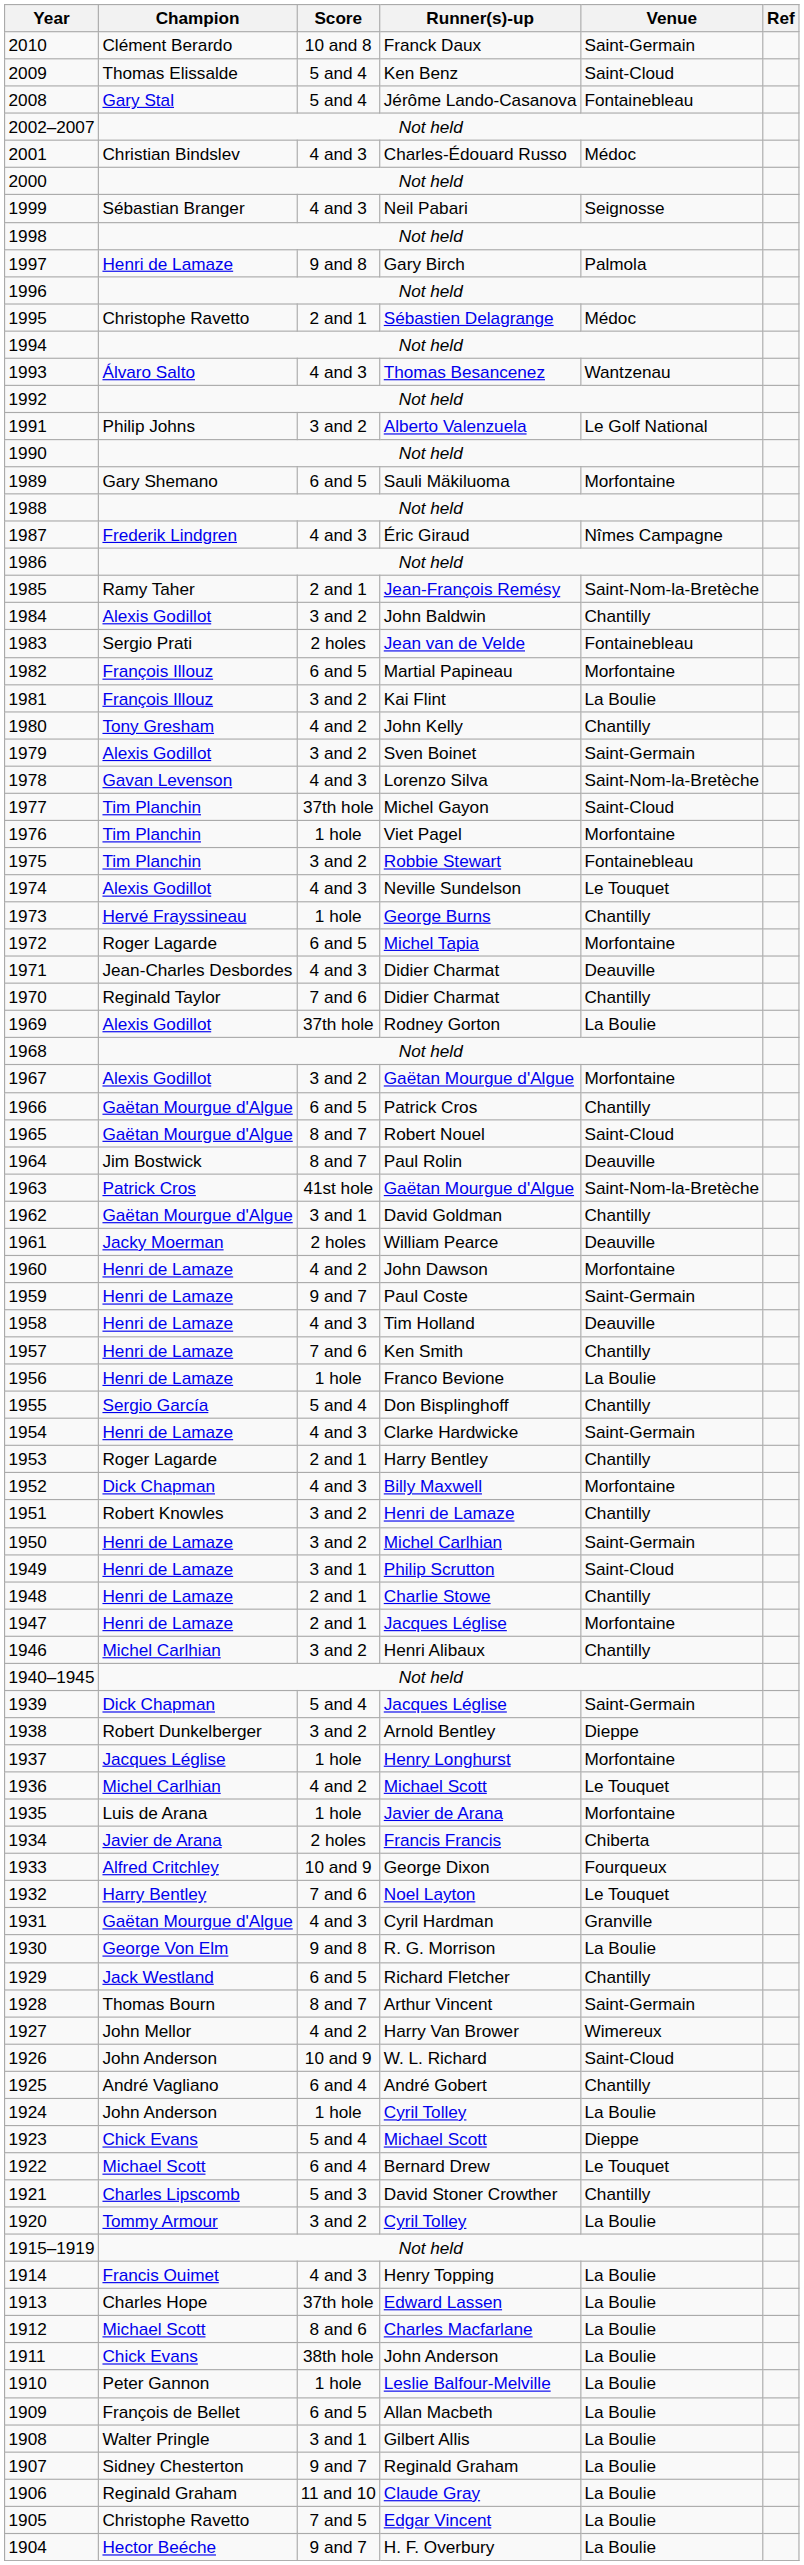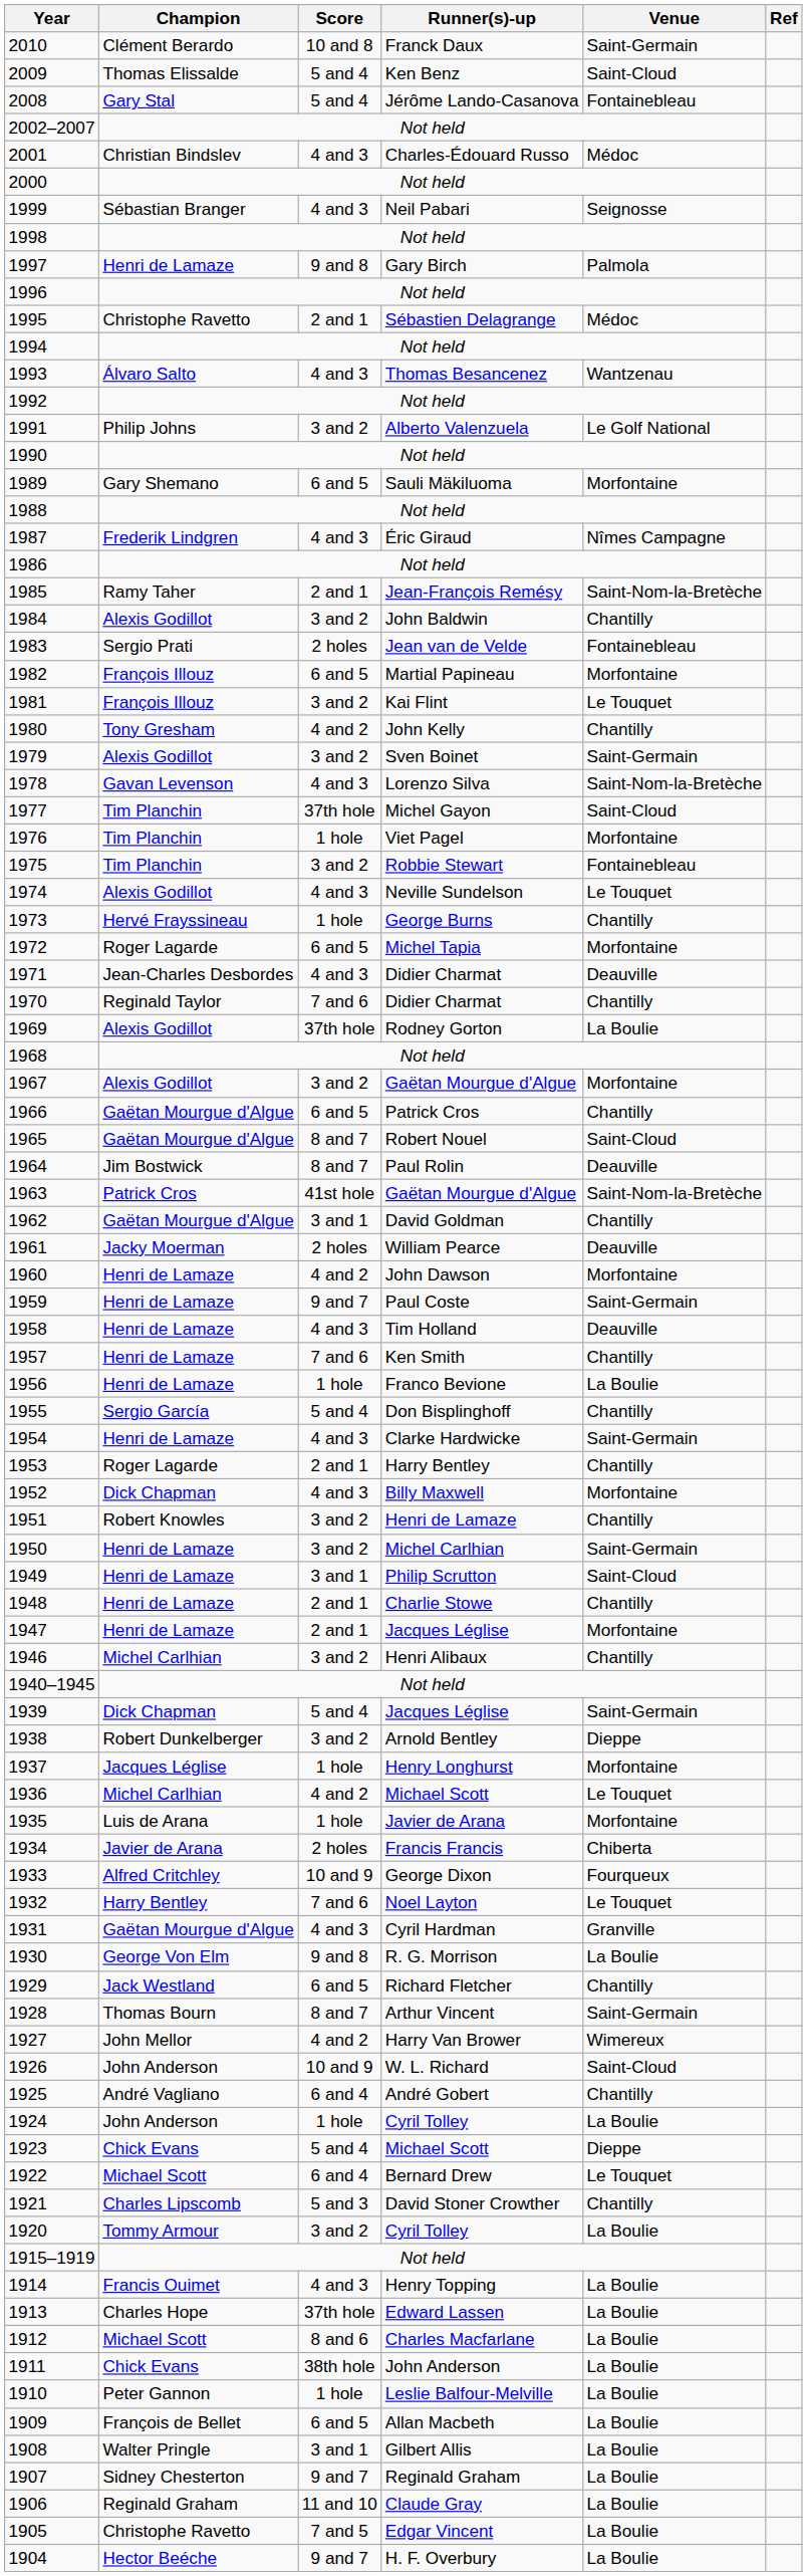 <table class="wikitable" style="font-size:95%">
 <tr>
 <th>Year</th>
 <th>Champion</th>
 <th>Score</th>
 <th>Runner(s)-up</th>
 <th>Venue</th>
 <th>Ref</th>
 </tr>
 <tr>
 <td>2010</td>
 <td> Clément Berardo</td>
 <td align=center>10 and 8</td>
 <td> Franck Daux</td>
 <td>Saint-Germain</td>
 <td></td>
 </tr>
 <tr>
 <td>2009</td>
 <td> Thomas Elissalde</td>
 <td align=center>5 and 4</td>
 <td> Ken Benz</td>
 <td>Saint-Cloud</td>
 <td></td>
 </tr>
 <tr>
 <td>2008</td>
 <td> <a href='#'>Gary Stal</a></td>
 <td align=center>5 and 4</td>
 <td> Jérôme Lando-Casanova</td>
 <td>Fontainebleau</td>
 <td></td>
 </tr>
 <tr>
 <td>2002–2007</td>
 <td colspan=4 align=center><em>Not held</em></td>
 <td></td>
 </tr>
 <tr>
 <td>2001</td>
 <td> Christian Bindslev</td>
 <td align=center>4 and 3</td>
 <td> Charles-Édouard Russo</td>
 <td>Médoc</td>
 <td></td>
 </tr>
 <tr>
 <td>2000</td>
 <td colspan=4 align=center><em>Not held</em></td>
 <td></td>
 </tr>
 <tr>
 <td>1999</td>
 <td> Sébastian Branger</td>
 <td align=center>4 and 3</td>
 <td> Neil Pabari</td>
 <td>Seignosse</td>
 <td></td>
 </tr>
 <tr>
 <td>1998</td>
 <td colspan=4 align=center><em>Not held</em></td>
 <td></td>
 </tr>
 <tr>
 <td>1997</td>
 <td> <a href='#'>Henri de Lamaze</a></td>
 <td align=center>9 and 8</td>
 <td> Gary Birch</td>
 <td>Palmola</td>
 <td></td>
 </tr>
 <tr>
 <td>1996</td>
 <td colspan=4 align=center><em>Not held</em></td>
 <td></td>
 </tr>
 <tr>
 <td>1995</td>
 <td> Christophe Ravetto</td>
 <td align=center>2 and 1</td>
 <td> <a href='#'>Sébastien Delagrange</a></td>
 <td>Médoc</td>
 <td></td>
 </tr>
 <tr>
 <td>1994</td>
 <td colspan=4 align=center><em>Not held</em></td>
 <td></td>
 </tr>
 <tr>
 <td>1993</td>
 <td> <a href='#'>Álvaro Salto</a></td>
 <td align=center>4 and 3</td>
 <td> <a href='#'>Thomas Besancenez</a></td>
 <td>Wantzenau</td>
 <td></td>
 </tr>
 <tr>
 <td>1992</td>
 <td colspan=4 align=center><em>Not held</em></td>
 <td></td>
 </tr>
 <tr>
 <td>1991</td>
 <td> Philip Johns</td>
 <td align=center>3 and 2</td>
 <td> <a href='#'>Alberto Valenzuela</a></td>
 <td>Le Golf National</td>
 <td></td>
 </tr>
 <tr>
 <td>1990</td>
 <td colspan=4 align=center><em>Not held</em></td>
 <td></td>
 </tr>
 <tr>
 <td>1989</td>
 <td> Gary Shemano</td>
 <td align=center>6 and 5</td>
 <td> Sauli Mäkiluoma</td>
 <td>Morfontaine</td>
 <td></td>
 </tr>
 <tr>
 <td>1988</td>
 <td colspan=4 align=center><em>Not held</em></td>
 <td></td>
 </tr>
 <tr>
 <td>1987</td>
 <td> <a href='#'>Frederik Lindgren</a></td>
 <td align=center>4 and 3</td>
 <td> Éric Giraud</td>
 <td>Nîmes Campagne</td>
 <td></td>
 </tr>
 <tr>
 <td>1986</td>
 <td colspan=4 align=center><em>Not held</em></td>
 <td></td>
 </tr>
 <tr>
 <td>1985</td>
 <td> Ramy Taher</td>
 <td align=center>2 and 1</td>
 <td> <a href='#'>Jean-François Remésy</a></td>
 <td>Saint-Nom-la-Bretèche</td>
 <td></td>
 </tr>
 <tr>
 <td>1984</td>
 <td> <a href='#'>Alexis Godillot</a></td>
 <td align=center>3 and 2</td>
 <td> John Baldwin</td>
 <td>Chantilly</td>
 <td></td>
 </tr>
 <tr>
 <td>1983</td>
 <td> Sergio Prati</td>
 <td align=center>2 holes</td>
 <td> <a href='#'>Jean van de Velde</a></td>
 <td>Fontainebleau</td>
 <td></td>
 </tr>
 <tr>
 <td>1982</td>
 <td> <a href='#'>François Illouz</a></td>
 <td align=center>6 and 5</td>
 <td> Martial Papineau</td>
 <td>Morfontaine</td>
 <td></td>
 </tr>
 <tr>
 <td>1981</td>
 <td> <a href='#'>François Illouz</a></td>
 <td align=center>3 and 2</td>
 <td> Kai Flint</td>
-<td>La Boulie</td>
+<td>Le Touquet</td>
 <td></td>
 </tr>
 <tr>
 <td>1980</td>
 <td> <a href='#'>Tony Gresham</a></td>
 <td align=center>4 and 2</td>
 <td> John Kelly</td>
 <td>Chantilly</td>
 <td></td>
 </tr>
 <tr>
 <td>1979</td>
 <td> <a href='#'>Alexis Godillot</a></td>
 <td align=center>3 and 2</td>
 <td> Sven Boinet</td>
 <td>Saint-Germain</td>
 <td></td>
 </tr>
 <tr>
 <td>1978</td>
 <td> <a href='#'>Gavan Levenson</a></td>
 <td align=center>4 and 3</td>
 <td> Lorenzo Silva</td>
 <td>Saint-Nom-la-Bretèche</td>
 <td></td>
 </tr>
 <tr>
 <td>1977</td>
 <td> <a href='#'>Tim Planchin</a></td>
 <td align=center>37th hole</td>
 <td> Michel Gayon</td>
 <td>Saint-Cloud</td>
 <td></td>
 </tr>
 <tr>
 <td>1976</td>
 <td> <a href='#'>Tim Planchin</a></td>
 <td align=center>1 hole</td>
 <td> Viet Pagel</td>
 <td>Morfontaine</td>
 <td></td>
 </tr>
 <tr>
 <td>1975</td>
 <td> <a href='#'>Tim Planchin</a></td>
 <td align=center>3 and 2</td>
 <td> <a href='#'>Robbie Stewart</a></td>
 <td>Fontainebleau</td>
 <td></td>
 </tr>
 <tr>
 <td>1974</td>
 <td> <a href='#'>Alexis Godillot</a></td>
 <td align=center>4 and 3</td>
 <td> Neville Sundelson</td>
 <td>Le Touquet</td>
 <td></td>
 </tr>
 <tr>
 <td>1973</td>
 <td> <a href='#'>Hervé Frayssineau</a></td>
 <td align=center>1 hole</td>
 <td> <a href='#'>George Burns</a></td>
 <td>Chantilly</td>
 <td></td>
 </tr>
 <tr>
 <td>1972</td>
 <td> Roger Lagarde</td>
 <td align=center>6 and 5</td>
 <td> <a href='#'>Michel Tapia</a></td>
 <td>Morfontaine</td>
 <td></td>
 </tr>
 <tr>
 <td>1971</td>
 <td> Jean-Charles Desbordes</td>
 <td align=center>4 and 3</td>
 <td> Didier Charmat</td>
 <td>Deauville</td>
 <td></td>
 </tr>
 <tr>
 <td>1970</td>
 <td> Reginald Taylor</td>
 <td align=center>7 and 6</td>
 <td> Didier Charmat</td>
 <td>Chantilly</td>
 <td></td>
 </tr>
 <tr>
 <td>1969</td>
 <td> <a href='#'>Alexis Godillot</a></td>
 <td align=center>37th hole</td>
 <td> Rodney Gorton</td>
 <td>La Boulie</td>
 <td></td>
 </tr>
 <tr>
 <td>1968</td>
 <td colspan=4 align=center><em>Not held</em></td>
 <td></td>
 </tr>
 <tr>
 <td>1967</td>
 <td> <a href='#'>Alexis Godillot</a></td>
 <td align=center>3 and 2</td>
 <td> <a href='#'>Gaëtan Mourgue d'Algue</a></td>
 <td>Morfontaine</td>
 <td></td>
 </tr>
 <tr>
 <td>1966</td>
 <td> <a href='#'>Gaëtan Mourgue d'Algue</a></td>
 <td align=center>6 and 5</td>
 <td> Patrick Cros</td>
 <td>Chantilly</td>
 <td></td>
 </tr>
 <tr>
 <td>1965</td>
 <td> <a href='#'>Gaëtan Mourgue d'Algue</a></td>
 <td align=center>8 and 7</td>
 <td> Robert Nouel</td>
 <td>Saint-Cloud</td>
 <td></td>
 </tr>
 <tr>
 <td>1964</td>
 <td> Jim Bostwick</td>
 <td align=center>8 and 7</td>
 <td> Paul Rolin</td>
 <td>Deauville</td>
 <td></td>
 </tr>
 <tr>
 <td>1963</td>
 <td> <a href='#'>Patrick Cros</a></td>
 <td align=center>41st hole</td>
 <td> <a href='#'>Gaëtan Mourgue d'Algue</a></td>
 <td>Saint-Nom-la-Bretèche</td>
 <td></td>
 </tr>
 <tr>
 <td>1962</td>
 <td> <a href='#'>Gaëtan Mourgue d'Algue</a></td>
 <td align=center>3 and 1</td>
 <td> David Goldman</td>
 <td>Chantilly</td>
 <td></td>
 </tr>
 <tr>
 <td>1961</td>
 <td> <a href='#'>Jacky Moerman</a></td>
 <td align=center>2 holes</td>
 <td> William Pearce</td>
 <td>Deauville</td>
 <td></td>
 </tr>
 <tr>
 <td>1960</td>
 <td> <a href='#'>Henri de Lamaze</a></td>
 <td align=center>4 and 2</td>
 <td> John Dawson</td>
 <td>Morfontaine</td>
 <td></td>
 </tr>
 <tr>
 <td>1959</td>
 <td> <a href='#'>Henri de Lamaze</a></td>
 <td align=center>9 and 7</td>
 <td> Paul Coste</td>
 <td>Saint-Germain</td>
 <td></td>
 </tr>
 <tr>
 <td>1958</td>
 <td> <a href='#'>Henri de Lamaze</a></td>
 <td align=center>4 and 3</td>
 <td> Tim Holland</td>
 <td>Deauville</td>
 <td></td>
 </tr>
 <tr>
 <td>1957</td>
 <td> <a href='#'>Henri de Lamaze</a></td>
 <td align=center>7 and 6</td>
 <td> Ken Smith</td>
 <td>Chantilly</td>
 <td></td>
 </tr>
 <tr>
 <td>1956</td>
 <td> <a href='#'>Henri de Lamaze</a></td>
 <td align=center>1 hole</td>
 <td> Franco Bevione</td>
 <td>La Boulie</td>
 <td></td>
 </tr>
 <tr>
 <td>1955</td>
 <td> <a href='#'>Sergio García</a></td>
 <td align=center>5 and 4</td>
 <td> Don Bisplinghoff</td>
 <td>Chantilly</td>
 <td></td>
 </tr>
 <tr>
 <td>1954</td>
 <td> <a href='#'>Henri de Lamaze</a></td>
 <td align=center>4 and 3</td>
 <td> Clarke Hardwicke</td>
 <td>Saint-Germain</td>
 <td></td>
 </tr>
 <tr>
 <td>1953</td>
 <td> Roger Lagarde</td>
 <td align=center>2 and 1</td>
 <td> Harry Bentley</td>
 <td>Chantilly</td>
 <td></td>
 </tr>
 <tr>
 <td>1952</td>
 <td> <a href='#'>Dick Chapman</a></td>
 <td align=center>4 and 3</td>
 <td> <a href='#'>Billy Maxwell</a></td>
 <td>Morfontaine</td>
 <td></td>
 </tr>
 <tr>
 <td>1951</td>
 <td> Robert Knowles</td>
 <td align=center>3 and 2</td>
 <td> <a href='#'>Henri de Lamaze</a></td>
 <td>Chantilly</td>
 <td></td>
 </tr>
 <tr>
 <td>1950</td>
 <td> <a href='#'>Henri de Lamaze</a></td>
 <td align=center>3 and 2</td>
 <td> <a href='#'>Michel Carlhian</a></td>
 <td>Saint-Germain</td>
 <td></td>
 </tr>
 <tr>
 <td>1949</td>
 <td> <a href='#'>Henri de Lamaze</a></td>
 <td align=center>3 and 1</td>
 <td> <a href='#'>Philip Scrutton</a></td>
 <td>Saint-Cloud</td>
 <td></td>
 </tr>
 <tr>
 <td>1948</td>
 <td> <a href='#'>Henri de Lamaze</a></td>
 <td align=center>2 and 1</td>
 <td> <a href='#'>Charlie Stowe</a></td>
 <td>Chantilly</td>
 <td></td>
 </tr>
 <tr>
 <td>1947</td>
 <td> <a href='#'>Henri de Lamaze</a></td>
 <td align=center>2 and 1</td>
 <td> <a href='#'>Jacques Léglise</a></td>
 <td>Morfontaine</td>
 <td></td>
 </tr>
 <tr>
 <td>1946</td>
 <td> <a href='#'>Michel Carlhian</a></td>
 <td align=center>3 and 2</td>
 <td> Henri Alibaux</td>
 <td>Chantilly</td>
 <td></td>
 </tr>
 <tr>
 <td>1940–1945</td>
 <td colspan=4 align=center><em>Not held</em></td>
 <td></td>
 </tr>
 <tr>
 <td>1939</td>
 <td> <a href='#'>Dick Chapman</a></td>
 <td align=center>5 and 4</td>
 <td> <a href='#'>Jacques Léglise</a></td>
 <td>Saint-Germain</td>
 <td></td>
 </tr>
 <tr>
 <td>1938</td>
 <td> Robert Dunkelberger</td>
 <td align=center>3 and 2</td>
 <td> Arnold Bentley</td>
 <td>Dieppe</td>
 <td></td>
 </tr>
 <tr>
 <td>1937</td>
 <td> <a href='#'>Jacques Léglise</a></td>
 <td align=center>1 hole</td>
 <td> <a href='#'>Henry Longhurst</a></td>
 <td>Morfontaine</td>
 <td></td>
 </tr>
 <tr>
 <td>1936</td>
 <td> <a href='#'>Michel Carlhian</a></td>
 <td align=center>4 and 2</td>
 <td> <a href='#'>Michael Scott</a></td>
 <td>Le Touquet</td>
 <td></td>
 </tr>
 <tr>
 <td>1935</td>
 <td> Luis de Arana</td>
 <td align=center>1 hole</td>
 <td> <a href='#'>Javier de Arana</a></td>
 <td>Morfontaine</td>
 <td></td>
 </tr>
 <tr>
 <td>1934</td>
 <td> <a href='#'>Javier de Arana</a></td>
 <td align=center>2 holes</td>
 <td> <a href='#'>Francis Francis</a></td>
 <td>Chiberta</td>
 <td></td>
 </tr>
 <tr>
 <td>1933</td>
 <td> <a href='#'>Alfred Critchley</a></td>
 <td align=center>10 and 9</td>
 <td> George Dixon</td>
 <td>Fourqueux</td>
 <td></td>
 </tr>
 <tr>
 <td>1932</td>
 <td> <a href='#'>Harry Bentley</a></td>
 <td align=center>7 and 6</td>
 <td> <a href='#'>Noel Layton</a></td>
 <td>Le Touquet</td>
 <td></td>
 </tr>
 <tr>
 <td>1931</td>
 <td> <a href='#'>Gaëtan Mourgue d'Algue</a></td>
 <td align=center>4 and 3</td>
 <td> Cyril Hardman</td>
 <td>Granville</td>
 <td></td>
 </tr>
 <tr>
 <td>1930</td>
 <td> <a href='#'>George Von Elm</a></td>
 <td align=center>9 and 8</td>
 <td> R. G. Morrison</td>
 <td>La Boulie</td>
 <td></td>
 </tr>
 <tr>
 <td>1929</td>
 <td> <a href='#'>Jack Westland</a></td>
 <td align=center>6 and 5</td>
 <td> Richard Fletcher</td>
 <td>Chantilly</td>
 <td></td>
 </tr>
 <tr>
 <td>1928</td>
 <td> Thomas Bourn</td>
 <td align=center>8 and 7</td>
 <td> Arthur Vincent</td>
 <td>Saint-Germain</td>
 <td></td>
 </tr>
 <tr>
 <td>1927</td>
 <td> John Mellor</td>
 <td align=center>4 and 2</td>
 <td> Harry Van Brower</td>
 <td>Wimereux</td>
 <td></td>
 </tr>
 <tr>
 <td>1926</td>
 <td> John Anderson</td>
 <td align=center>10 and 9</td>
 <td> W. L. Richard</td>
 <td>Saint-Cloud</td>
 <td></td>
 </tr>
 <tr>
 <td>1925</td>
 <td> André Vagliano</td>
 <td align=center>6 and 4</td>
 <td> André Gobert</td>
 <td>Chantilly</td>
 <td></td>
 </tr>
 <tr>
 <td>1924</td>
 <td> John Anderson</td>
 <td align=center>1 hole</td>
 <td> <a href='#'>Cyril Tolley</a></td>
 <td>La Boulie</td>
 <td></td>
 </tr>
 <tr>
 <td>1923</td>
 <td> <a href='#'>Chick Evans</a></td>
 <td align=center>5 and 4</td>
 <td> <a href='#'>Michael Scott</a></td>
 <td>Dieppe</td>
 <td></td>
 </tr>
 <tr>
 <td>1922</td>
 <td> <a href='#'>Michael Scott</a></td>
 <td align=center>6 and 4</td>
 <td> Bernard Drew</td>
 <td>Le Touquet</td>
 <td></td>
 </tr>
 <tr>
 <td>1921</td>
 <td> <a href='#'>Charles Lipscomb</a></td>
 <td align=center>5 and 3</td>
 <td> David Stoner Crowther</td>
 <td>Chantilly</td>
 <td></td>
 </tr>
 <tr>
 <td>1920</td>
 <td> <a href='#'>Tommy Armour</a></td>
 <td align=center>3 and 2</td>
 <td> <a href='#'>Cyril Tolley</a></td>
 <td>La Boulie</td>
 <td></td>
 </tr>
 <tr>
 <td>1915–1919</td>
 <td colspan=4 align=center><em>Not held</em></td>
 <td></td>
 </tr>
 <tr>
 <td>1914</td>
 <td> <a href='#'>Francis Ouimet</a></td>
 <td align=center>4 and 3</td>
 <td> Henry Topping</td>
 <td>La Boulie</td>
 <td></td>
 </tr>
 <tr>
 <td>1913</td>
 <td> Charles Hope</td>
 <td align=center>37th hole</td>
 <td> <a href='#'>Edward Lassen</a></td>
 <td>La Boulie</td>
 <td></td>
 </tr>
 <tr>
 <td>1912</td>
 <td> <a href='#'>Michael Scott</a></td>
 <td align=center>8 and 6</td>
 <td> <a href='#'>Charles Macfarlane</a></td>
 <td>La Boulie</td>
 <td></td>
 </tr>
 <tr>
 <td>1911</td>
 <td> <a href='#'>Chick Evans</a></td>
 <td align=center>38th hole</td>
 <td> John Anderson</td>
 <td>La Boulie</td>
 <td></td>
 </tr>
 <tr>
 <td>1910</td>
 <td> Peter Gannon</td>
 <td align=center>1 hole</td>
 <td> <a href='#'>Leslie Balfour-Melville</a></td>
 <td>La Boulie</td>
 <td></td>
 </tr>
 <tr>
 <td>1909</td>
 <td> François de Bellet</td>
 <td align=center>6 and 5</td>
 <td> Allan Macbeth</td>
 <td>La Boulie</td>
 <td></td>
 </tr>
 <tr>
 <td>1908</td>
 <td> Walter Pringle</td>
 <td align=center>3 and 1</td>
 <td> Gilbert Allis</td>
 <td>La Boulie</td>
 <td></td>
 </tr>
 <tr>
 <td>1907</td>
 <td> Sidney Chesterton</td>
 <td align=center>9 and 7</td>
 <td> Reginald Graham</td>
 <td>La Boulie</td>
 <td></td>
 </tr>
 <tr>
 <td>1906</td>
 <td> Reginald Graham</td>
 <td align=center>11 and 10</td>
 <td> <a href='#'>Claude Gray</a></td>
 <td>La Boulie</td>
 <td></td>
 </tr>
 <tr>
 <td>1905</td>
 <td> Christophe Ravetto</td>
 <td align=center>7 and 5</td>
 <td> <a href='#'>Edgar Vincent</a></td>
 <td>La Boulie</td>
 <td></td>
 </tr>
 <tr>
 <td>1904</td>
 <td> <a href='#'>Hector Beéche</a></td>
 <td align=center>9 and 7</td>
 <td> H. F. Overbury</td>
 <td>La Boulie</td>
 <td></td>
 </tr>
 </table>
